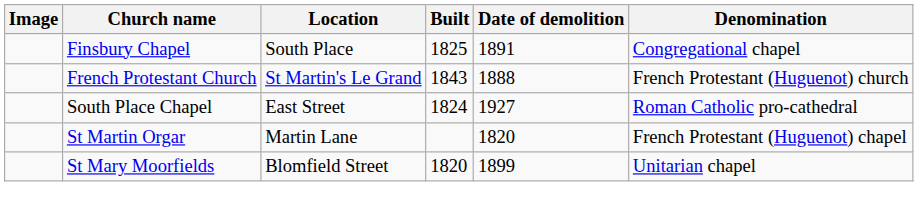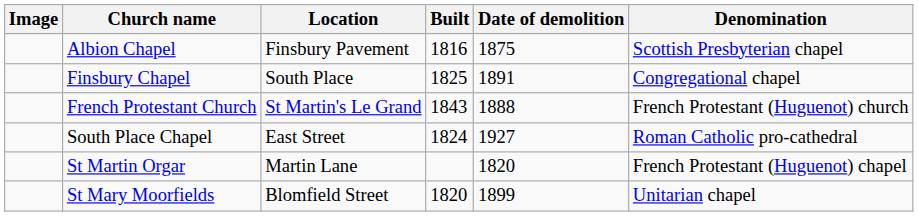 <table class="wikitable sortable">
 <tr>
 <th class="unsortable">Image</th>
 <th>Church name</th>
 <th>Location</th>
 <th>Built</th>
 <th>Date of demolition</th>
 <th>Denomination</th>
+</tr>
+<tr>
+<td></td>
+<td><a href='#'>Albion Chapel</a></td>
+<td>Finsbury Pavement</td>
+<td>1816</td>
+<td>1875</td>
+<td><a href='#'>Scottish Presbyterian</a> chapel</td>
 </tr>
 <tr>
 <td></td>
 <td><a href='#'>Finsbury Chapel</a></td>
 <td>South Place</td>
 <td>1825</td>
 <td>1891</td>
 <td><a href='#'>Congregational</a> chapel</td>
 </tr>
 <tr>
 <td></td>
 <td><a href='#'>French Protestant Church</a></td>
 <td><a href='#'>St Martin's Le Grand</a></td>
 <td>1843</td>
 <td>1888</td>
 <td>French Protestant (<a href='#'>Huguenot</a>) church</td>
 </tr>
 <tr>
 <td></td>
 <td>South Place Chapel</td>
 <td>East Street</td>
 <td>1824</td>
 <td>1927</td>
 <td><a href='#'>Roman Catholic</a> pro-cathedral</td>
 </tr>
 <tr>
 <td></td>
 <td><a href='#'>St Martin Orgar</a></td>
 <td>Martin Lane</td>
 <td></td>
 <td>1820</td>
 <td>French Protestant (<a href='#'>Huguenot</a>) chapel</td>
 </tr>
 <tr>
 <td></td>
 <td><a href='#'>St Mary Moorfields</a></td>
 <td>Blomfield Street</td>
 <td>1820</td>
 <td>1899</td>
 <td><a href='#'>Unitarian</a> chapel</td>
 </tr>
 </table>
